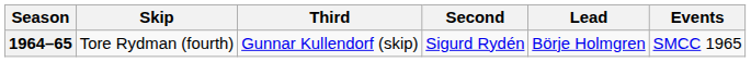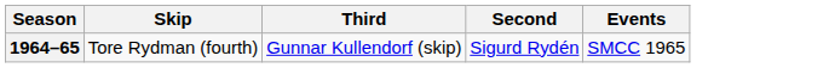 <table class="wikitable">
 <tr>
 <th scope="col">Season</th>
 <th scope="col">Skip</th>
 <th scope="col">Third</th>
 <th scope="col">Second</th>
-<th scope="col">Lead</th>
 <th scope="col">Events</th>
 </tr>
 <tr>
 <th scope="row">1964–65</th>
 <td>Tore Rydman (fourth)</td>
 <td><a href='#'>Gunnar Kullendorf</a> (skip)</td>
 <td><a href='#'>Sigurd Rydén</a></td>
-<td><a href='#'>Börje Holmgren</a></td>
 <td><a href='#'>SMCC</a> 1965 <br> </td>
 </tr>
 </table>
